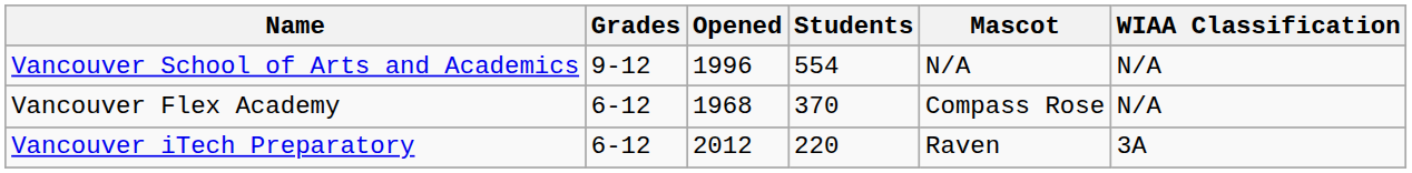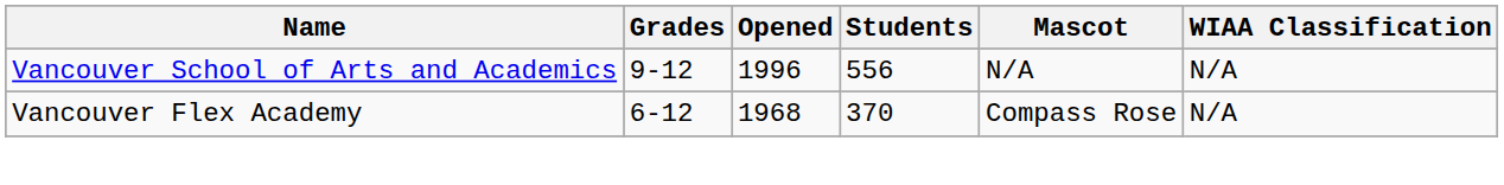 <table class="wikitable">
 <tr>
 <th>Name</th>
 <th>Grades</th>
 <th>Opened</th>
 <th>Students</th>
 <th>Mascot</th>
 <th>WIAA Classification</th>
 </tr>
 <tr>
 <td><a href='#'>Vancouver School of Arts and Academics</a></td>
 <td>9-12</td>
 <td>1996</td>
-<td>554</td>
+<td>556</td>
 <td>N/A</td>
 <td>N/A</td>
 </tr>
 <tr>
 <td>Vancouver Flex Academy</td>
 <td>6-12</td>
 <td>1968</td>
 <td>370</td>
 <td>Compass Rose</td>
 <td>N/A</td>
 </tr>
-<tr>
-<td><a href='#'>Vancouver iTech Preparatory</a></td>
-<td>6-12</td>
-<td>2012</td>
-<td>220</td>
-<td>Raven</td>
-<td>3A</td>
-</tr>
 </table>
